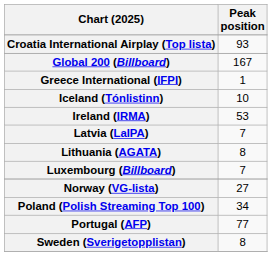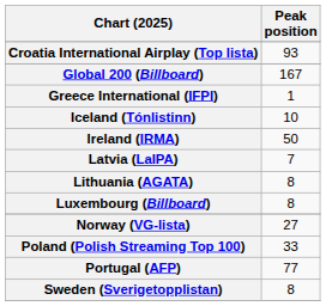 <table class="wikitable sortable plainrowheaders" style="text-align:center">
 <tr>
 <th scope="col">Chart (2025)</th>
 <th scope="col">Peak<br>position</th>
 </tr>
 <tr>
 </tr>
 <tr>
 </tr>
 <tr>
 <th scope="row">Croatia International Airplay (<a href='#'>Top lista</a>)</th>
 <td>93</td>
 </tr>
 <tr>
 </tr>
 <tr>
 </tr>
 <tr>
 <th scope="row"><a href='#'>Global 200</a> (<em><a href='#'>Billboard</a></em>)</th>
 <td>167</td>
 </tr>
 <tr>
 <th scope="row">Greece International (<a href='#'>IFPI</a>)</th>
 <td>1</td>
 </tr>
 <tr>
 <th scope="row">Iceland (<a href='#'>Tónlistinn</a>)</th>
 <td>10</td>
 </tr>
 <tr>
 <th scope="row">Ireland (<a href='#'>IRMA</a>)</th>
-<td>53</td>
+<td>50</td>
 </tr>
 <tr>
 <th scope="row">Latvia (<a href='#'>LaIPA</a>)</th>
 <td>7</td>
 </tr>
 <tr>
 <th scope="row">Lithuania (<a href='#'>AGATA</a>)</th>
 <td>8</td>
 </tr>
 <tr>
 <th scope="row">Luxembourg (<em><a href='#'>Billboard</a></em>)</th>
-<td>7</td>
+<td>8</td>
 </tr>
 <tr>
 </tr>
 <tr>
 <th scope="row">Norway (<a href='#'>VG-lista</a>)</th>
 <td>27</td>
 </tr>
 <tr>
 <th scope="row">Poland (<a href='#'>Polish Streaming Top 100</a>)</th>
-<td>34</td>
+<td>33</td>
 </tr>
 <tr>
 <th scope="row">Portugal (<a href='#'>AFP</a>)</th>
 <td>77</td>
 </tr>
 <tr>
 <th scope="row">Sweden (<a href='#'>Sverigetopplistan</a>)</th>
 <td>8</td>
 </tr>
 <tr>
 </tr>
 <tr>
 </tr>
 </table>
